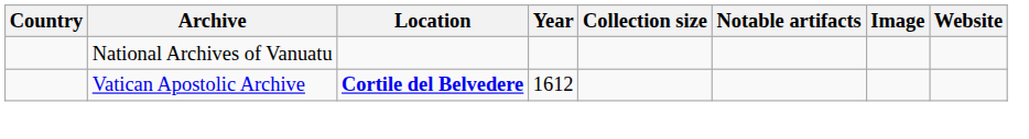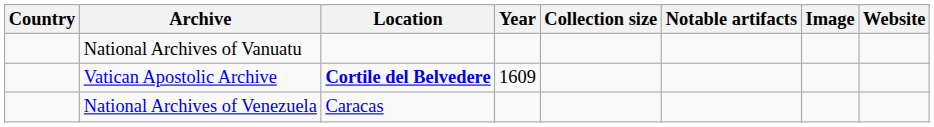 <table class="wikitable">
 <tr>
 <th>Country</th>
 <th>Archive</th>
 <th>Location</th>
 <th>Year</th>
 <th>Collection size</th>
 <th>Notable artifacts</th>
 <th>Image</th>
 <th>Website</th>
 </tr>
 <tr>
 <td></td>
 <td>National Archives of Vanuatu</td>
 <td></td>
 <td></td>
 <td></td>
 <td></td>
 <td></td>
 <td></td>
 </tr>
 <tr>
 <td></td>
 <td><a href='#'>Vatican Apostolic Archive</a></td>
 <td><strong><a href='#'>Cortile del Belvedere</a></strong></td>
-<td>1612</td>
+<td>1609</td>
+<td></td>
+<td></td>
+<td></td>
+<td></td>
+</tr>
+<tr>
+<td></td>
+<td><a href='#'>National Archives of Venezuela</a></td>
+<td><a href='#'>Caracas</a></td>
+<td></td>
 <td></td>
 <td></td>
 <td></td>
 <td></td>
 </tr>
 </table>
